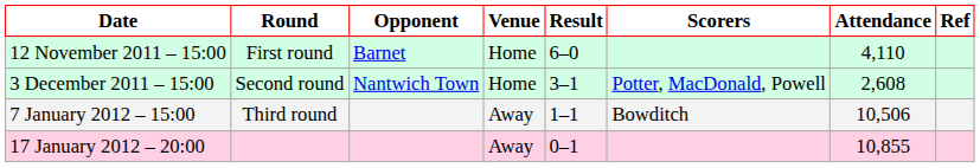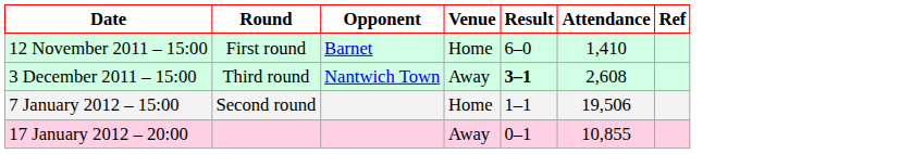 <table class="wikitable">
 <tr>
 <th style="background:#FFFFFF; color:black; border:1px solid red;">Date</th>
 <th style="background:#FFFFFF; color:black; border:1px solid red;">Round</th>
 <th style="background:#FFFFFF; color:black; border:1px solid red;">Opponent</th>
 <th style="background:#FFFFFF; color:black; border:1px solid red;">Venue</th>
 <th style="background:#FFFFFF; color:black; border:1px solid red;">Result</th>
-<th style="background:#FFFFFF; color:black; border:1px solid red;">Scorers</th>
 <th style="background:#FFFFFF; color:black; border:1px solid red;">Attendance</th>
 <th style="background:#FFFFFF; color:black; border:1px solid red;">Ref</th>
 </tr>
 <tr bgcolor = "#d0ffe3">
 <td>12 November 2011 – 15:00</td>
 <td align="center">First round</td>
 <td><a href='#'>Barnet</a></td>
 <td>Home</td>
 <td>6–0</td>
-<td></td>
-<td align="center">4,110</td>
+<td align="center">1,410</td>
 <td></td>
 </tr>
 <tr bgcolor = "#d0ffe3">
 <td>3 December 2011 – 15:00</td>
-<td align="center">Second round</td>
+<td align="center">Third round</td>
 <td><a href='#'>Nantwich Town</a></td>
-<td>Home</td>
-<td>3–1</td>
-<td><a href='#'>Potter</a>, <a href='#'>MacDonald</a>, Powell</td>
+<td>Away</td>
+<td><strong>3–1</strong></td>
 <td align="center">2,608</td>
 <td></td>
 </tr>
 <tr bgcolor = "#f3f3f3">
 <td>7 January 2012 – 15:00</td>
-<td align="center">Third round</td>
+<td align="center">Second round</td>
 <td></td>
-<td>Away</td>
+<td>Home</td>
 <td>1–1</td>
-<td>Bowditch</td>
-<td align="center">10,506</td>
+<td align="center">19,506</td>
 <td></td>
 </tr>
 <tr bgcolor = "#ffd0e3">
 <td>17 January 2012 – 20:00</td>
 <td align="center"></td>
 <td></td>
 <td>Away</td>
 <td>0–1</td>
-<td> </td>
 <td align="center">10,855</td>
 <td></td>
 </tr>
 </table>
